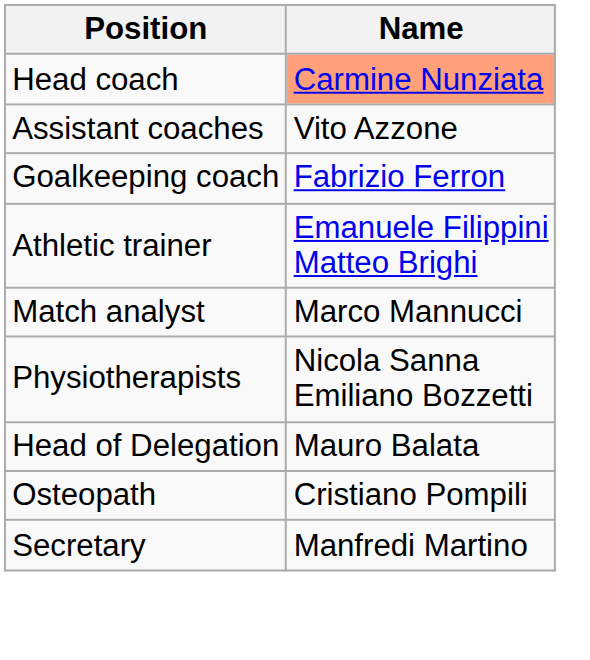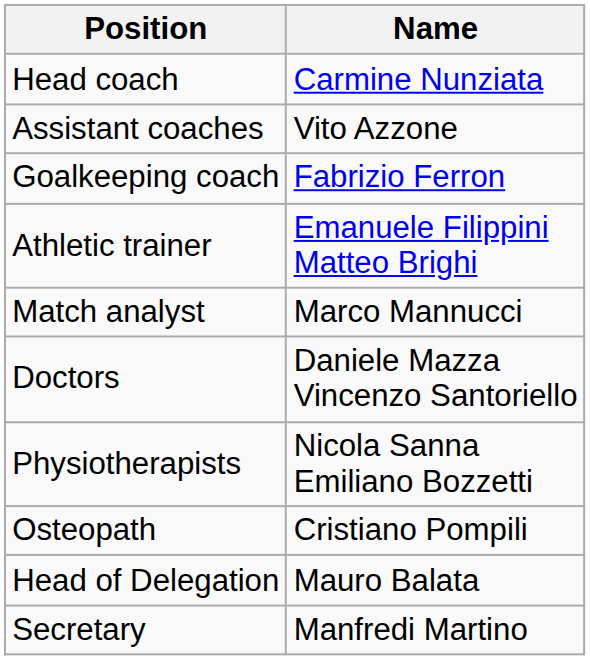 <table class="wikitable">
 <tr>
 <th>Position</th>
 <th>Name</th>
 </tr>
 <tr>
 <td>Head coach</td>
-<td style="background: lightsalmon;"> <a href='#'>Carmine Nunziata</a></td>
+<td> <a href='#'>Carmine Nunziata</a></td>
 </tr>
 <tr>
 <td>Assistant coaches</td>
 <td> Vito Azzone</td>
 </tr>
 <tr>
 <td>Goalkeeping coach</td>
 <td> <a href='#'>Fabrizio Ferron</a></td>
 </tr>
 <tr>
 <td>Athletic trainer</td>
 <td> <a href='#'>Emanuele Filippini</a><br> <a href='#'>Matteo Brighi</a></td>
 </tr>
 <tr>
 <td>Match analyst</td>
 <td> Marco Mannucci</td>
 </tr>
 <tr>
+<td>Doctors</td>
+<td> Daniele Mazza <br>  Vincenzo Santoriello</td>
+</tr>
+<tr>
 <td>Physiotherapists</td>
 <td> Nicola Sanna <br>  Emiliano Bozzetti</td>
+</tr>
+<tr>
+<td>Osteopath</td>
+<td> Cristiano Pompili</td>
 </tr>
 <tr>
 <td>Head of Delegation</td>
 <td> Mauro Balata</td>
 </tr>
 <tr>
-<td>Osteopath</td>
-<td> Cristiano Pompili</td>
-</tr>
-<tr>
 <td>Secretary</td>
 <td> Manfredi Martino</td>
 </tr>
 </table>
